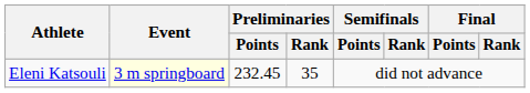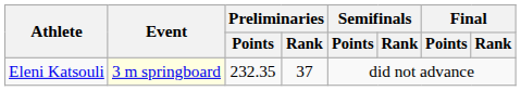 <table class=wikitable style="font-size:90%;">
 <tr>
 <th rowspan="2">Athlete</th>
 <th rowspan="2">Event</th>
 <th colspan="2">Preliminaries</th>
 <th colspan="2">Semifinals</th>
 <th colspan="2">Final</th>
 </tr>
 <tr style="font-size:95%">
 <th>Points</th>
 <th>Rank</th>
 <th>Points</th>
 <th>Rank</th>
 <th>Points</th>
 <th>Rank</th>
 </tr>
 <tr align=center>
 <td align=left><a href='#'>Eleni Katsouli</a></td>
 <td align=left style="background: lightyellow;"><a href='#'>3 m springboard</a></td>
-<td>232.45</td>
-<td>35</td>
+<td>232.35</td>
+<td>37</td>
 <td colspan=4>did not advance</td>
 </tr>
 </table>
